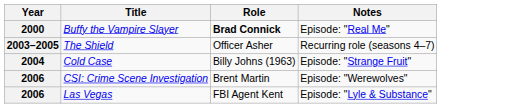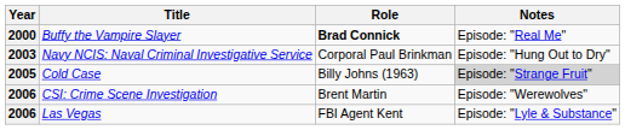 <table class="wikitable plainrowheaders sortable" style="margin-right: 0;">
 <tr>
 <th>Year</th>
 <th>Title</th>
 <th>Role</th>
 <th>Notes</th>
 </tr>
 <tr>
 <th scope="row">2000</th>
 <td><em><a href='#'>Buffy the Vampire Slayer</a></em></td>
 <td><strong>Brad Connick</strong></td>
 <td>Episode: "<a href='#'>Real Me</a>"</td>
 </tr>
 <tr>
-<th scope="row">2003–2005</th>
-<td data-sort-value="Shield"><em><a href='#'>The Shield</a></em></td>
-<td>Officer Asher</td>
-<td>Recurring role (seasons 4–7)</td>
+<th scope="row">2003</th>
+<td><em><a href='#'>Navy NCIS: Naval Criminal Investigative Service</a></em></td>
+<td>Corporal Paul Brinkman</td>
+<td>Episode: "Hung Out to Dry"</td>
 </tr>
 <tr>
-<th scope="row">2004</th>
+<th scope="row">2005</th>
 <td><em><a href='#'>Cold Case</a></em></td>
 <td>Billy Johns (1963)</td>
-<td>Episode: "<a href='#'>Strange Fruit</a>"</td>
+<td style="background: lightgrey;">Episode: "<a href='#'>Strange Fruit</a>"</td>
 </tr>
 <tr>
 <th scope="row">2006</th>
 <td><em><a href='#'>CSI: Crime Scene Investigation</a></em></td>
 <td>Brent Martin</td>
 <td>Episode: "Werewolves"</td>
 </tr>
 <tr>
 <th scope="row">2006</th>
 <td><em><a href='#'>Las Vegas</a></em></td>
 <td>FBI Agent Kent</td>
 <td>Episode: "<a href='#'>Lyle & Substance</a>"</td>
 </tr>
 </table>
